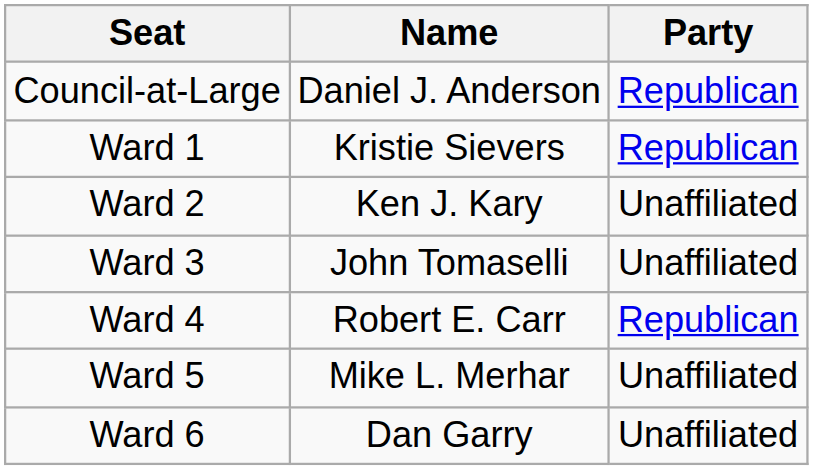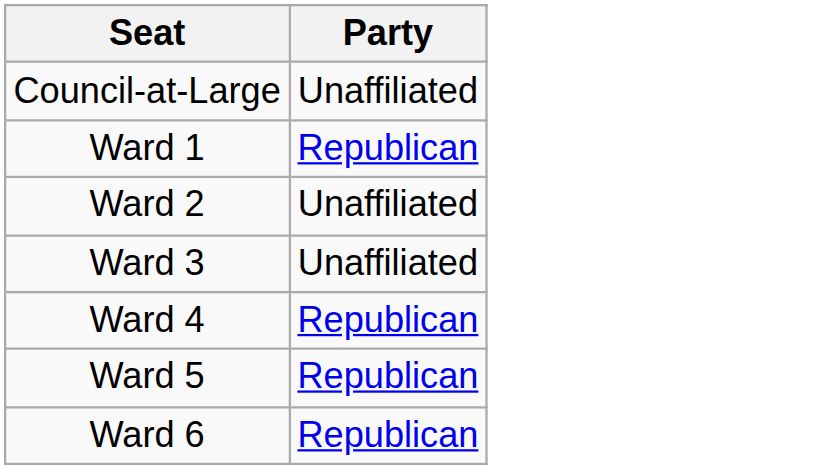 <table class="wikitable" style="text-align:center">
 <tr>
 <th>Seat</th>
-<th>Name</th>
 <th>Party</th>
 </tr>
 <tr>
 <td>Council-at-Large</td>
-<td>Daniel J. Anderson</td>
-<td><a href='#'>Republican</a></td>
+<td>Unaffiliated</td>
 </tr>
 <tr>
 <td>Ward 1</td>
-<td>Kristie Sievers</td>
 <td><a href='#'>Republican</a></td>
 </tr>
 <tr>
 <td>Ward 2</td>
-<td>Ken J. Kary</td>
 <td>Unaffiliated</td>
 </tr>
 <tr>
 <td>Ward 3</td>
-<td>John Tomaselli</td>
 <td>Unaffiliated</td>
 </tr>
 <tr>
 <td>Ward 4</td>
-<td>Robert E. Carr</td>
 <td><a href='#'>Republican</a></td>
 </tr>
 <tr>
 <td>Ward 5</td>
-<td>Mike L. Merhar</td>
-<td>Unaffiliated</td>
+<td><a href='#'>Republican</a></td>
 </tr>
 <tr>
 <td>Ward 6</td>
-<td>Dan Garry</td>
-<td>Unaffiliated</td>
+<td><a href='#'>Republican</a></td>
 </tr>
 </table>
